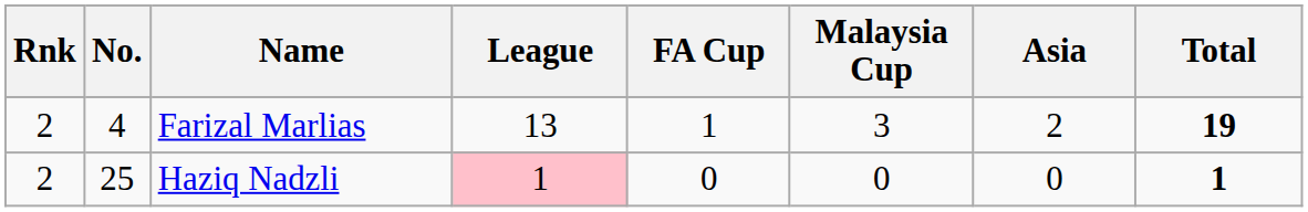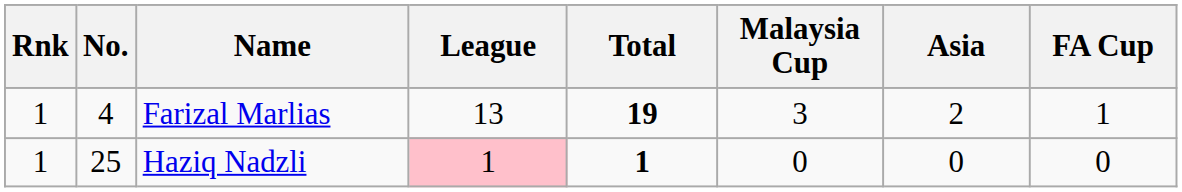 <table class="wikitable" style="text-align:center">
 <tr>
 <th rowspan="1" valign="center">Rnk</th>
 <th rowspan="1" valign="center">No.</th>
 <th width=170>Name</th>
 <th rowspan="1" width="85">League</th>
-<th rowspan="1" width="85">FA Cup</th>
+<th rowspan="1" width="85">Total</th>
 <th rowspan="1" width="85">Malaysia Cup</th>
 <th rowspan="1" width="85">Asia</th>
-<th rowspan="1" width="85">Total</th>
+<th rowspan="1" width="85">FA Cup</th>
 </tr>
 <tr>
-<td>2</td>
+<td>1</td>
 <td>4</td>
 <td align=left> <a href='#'>Farizal Marlias</a></td>
 <td>13</td>
-<td>1</td>
+<td><strong>19</strong></td>
 <td>3</td>
 <td>2</td>
-<td><strong>19</strong></td>
+<td>1</td>
 </tr>
 <tr>
-<td>2</td>
+<td>1</td>
 <td>25</td>
 <td align=left> <a href='#'>Haziq Nadzli</a></td>
 <td style="background: pink;">1</td>
+<td><strong>1</strong></td>
 <td>0</td>
 <td>0</td>
 <td>0</td>
-<td><strong>1</strong></td>
 </tr>
 </table>
